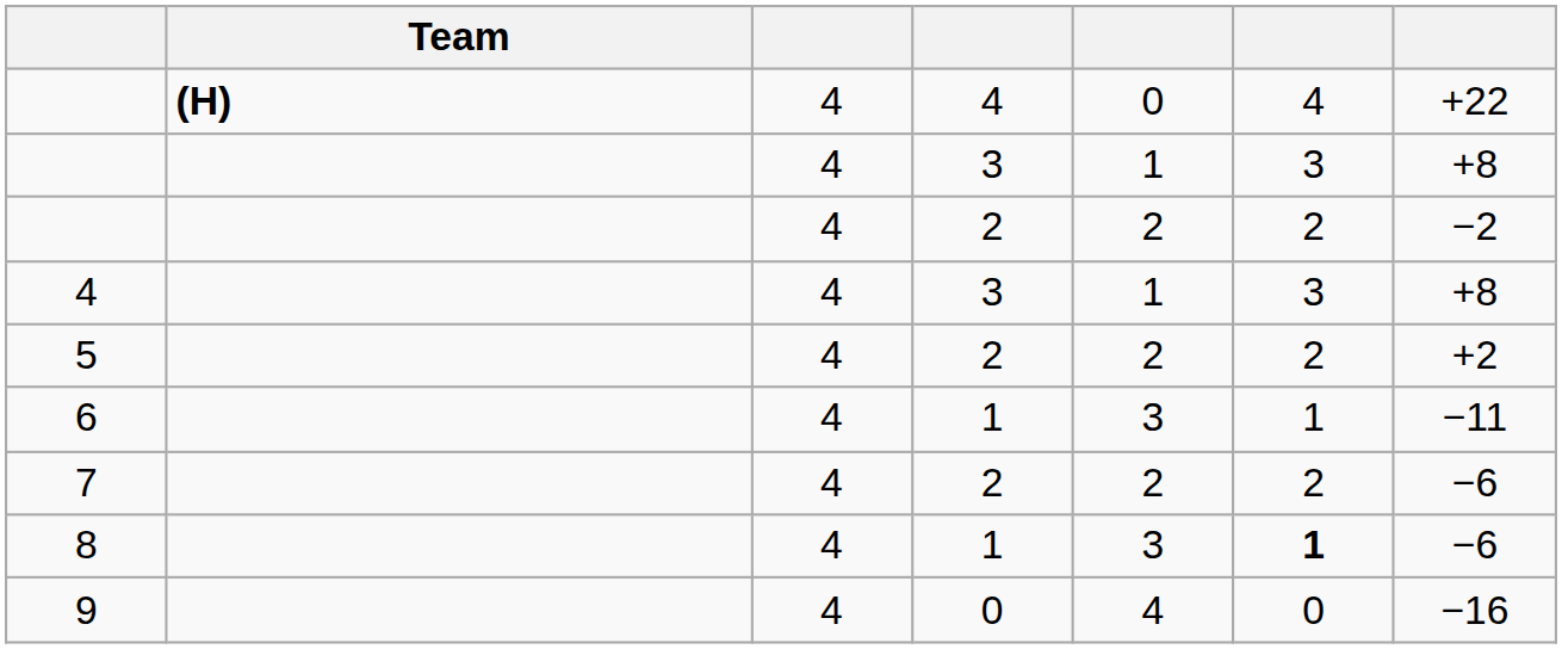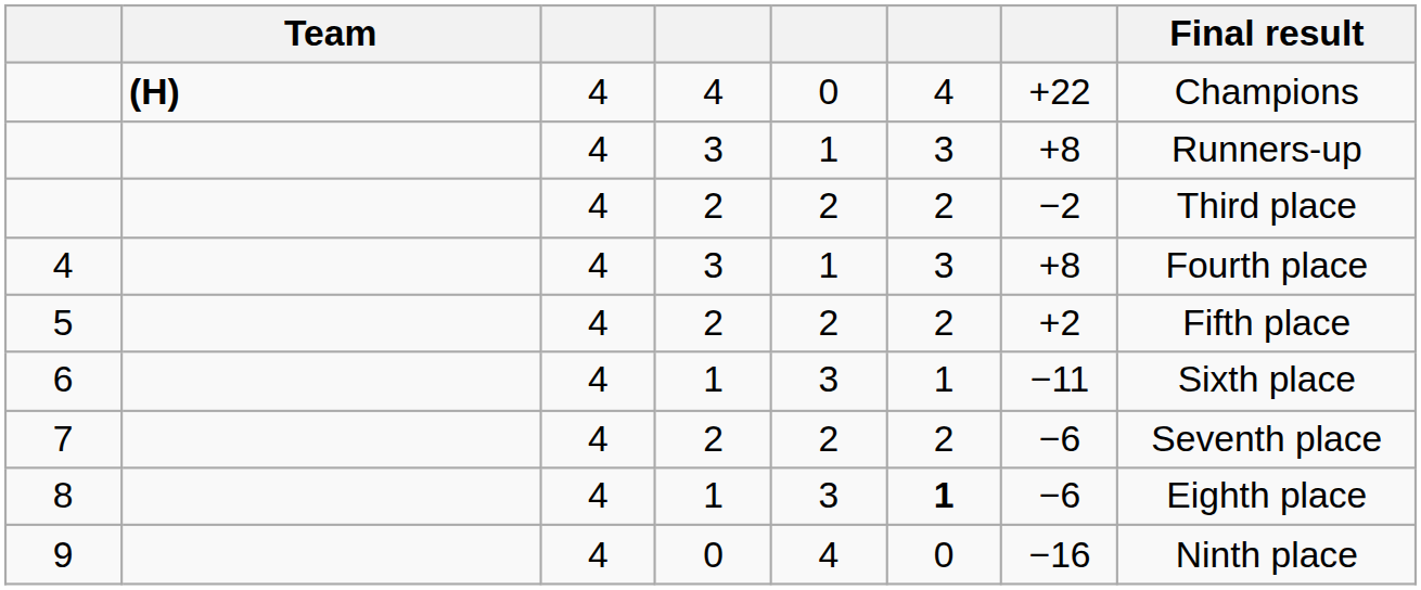 <table class="wikitable" style="text-align:center;" width="620">
 <tr>
 <th width="5.5%"></th>
 <th width="20%">Team</th>
 <th width="5.5%"></th>
 <th width="5.5%"></th>
 <th width="5.5%"></th>
 <th width="5.5%"></th>
 <th width="5.5%"></th>
+<th width="14%">Final result</th>
 </tr>
 <tr>
 <td></td>
 <td align="left"> <strong>(H)</strong></td>
 <td>4</td>
 <td>4</td>
 <td>0</td>
 <td>4</td>
 <td>+22</td>
+<td>Champions</td>
 </tr>
 <tr>
 <td></td>
 <td align="left"></td>
 <td>4</td>
 <td>3</td>
 <td>1</td>
 <td>3</td>
 <td>+8</td>
+<td>Runners-up</td>
 </tr>
 <tr>
 <td></td>
 <td align="left"></td>
 <td>4</td>
 <td>2</td>
 <td>2</td>
 <td>2</td>
 <td>−2</td>
+<td>Third place</td>
 </tr>
 <tr>
 <td>4</td>
 <td align="left"></td>
 <td>4</td>
 <td>3</td>
 <td>1</td>
 <td>3</td>
 <td>+8</td>
+<td>Fourth place</td>
 </tr>
 <tr>
 <td>5</td>
 <td align="left"></td>
 <td>4</td>
 <td>2</td>
 <td>2</td>
 <td>2</td>
 <td>+2</td>
+<td>Fifth place</td>
 </tr>
 <tr>
 <td>6</td>
 <td align="left"></td>
 <td>4</td>
 <td>1</td>
 <td>3</td>
 <td>1</td>
 <td>−11</td>
+<td>Sixth place</td>
 </tr>
 <tr>
 <td>7</td>
 <td align="left"></td>
 <td>4</td>
 <td>2</td>
 <td>2</td>
 <td>2</td>
 <td>−6</td>
+<td>Seventh place</td>
 </tr>
 <tr>
 <td>8</td>
 <td align="left"></td>
 <td>4</td>
 <td>1</td>
 <td>3</td>
 <td><strong>1</strong></td>
 <td>−6</td>
+<td>Eighth place</td>
 </tr>
 <tr>
 <td>9</td>
 <td align="left"></td>
 <td>4</td>
 <td>0</td>
 <td>4</td>
 <td>0</td>
 <td>−16</td>
+<td>Ninth place</td>
 </tr>
 </table>
